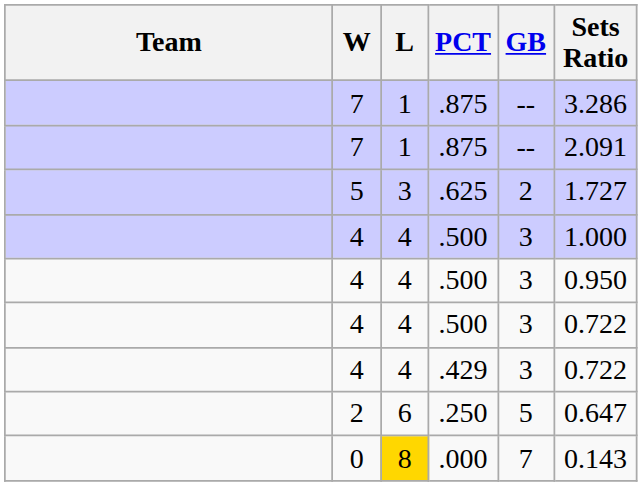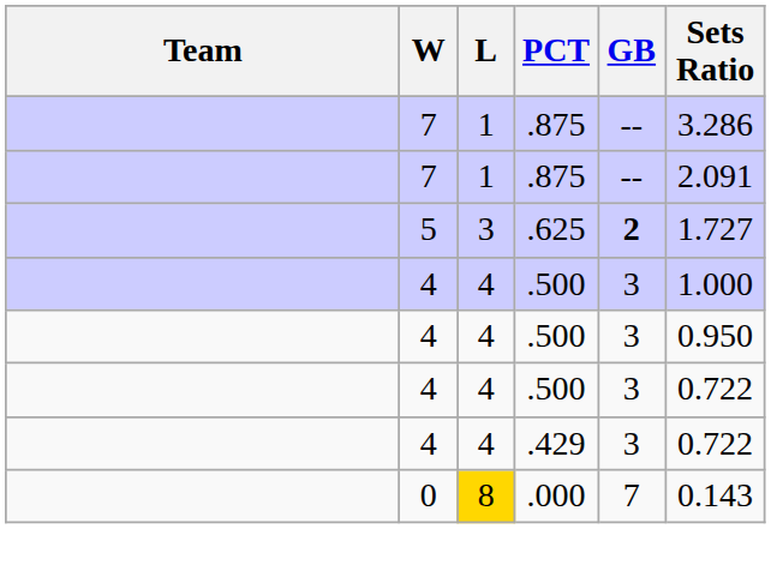 <table class="wikitable" style="text-align:center">
 <tr>
 <th width=180px>Team</th>
 <th width=20px>W</th>
 <th width=20px>L</th>
 <th width=30px><a href='#'>PCT</a></th>
 <th width=25px><a href='#'>GB</a></th>
 <th width=40px>Sets Ratio</th>
 </tr>
 <tr bgcolor="#ccccff">
 <td align=left></td>
 <td>7</td>
 <td>1</td>
 <td>.875</td>
 <td>--</td>
 <td>3.286</td>
 </tr>
 <tr bgcolor="#ccccff">
 <td align=left><strong></strong></td>
 <td>7</td>
 <td>1</td>
 <td>.875</td>
 <td>--</td>
 <td>2.091</td>
 </tr>
 <tr bgcolor="#ccccff">
 <td align=left><em></em></td>
 <td>5</td>
 <td>3</td>
 <td>.625</td>
-<td>2</td>
+<td><strong>2</strong></td>
 <td>1.727</td>
 </tr>
 <tr bgcolor="#ccccff">
 <td align=left></td>
 <td>4</td>
 <td>4</td>
 <td>.500</td>
 <td>3</td>
 <td>1.000</td>
 </tr>
 <tr>
 <td align=left></td>
 <td>4</td>
 <td>4</td>
 <td>.500</td>
 <td>3</td>
 <td>0.950</td>
 </tr>
 <tr>
 <td align=left><em></em></td>
 <td>4</td>
 <td>4</td>
 <td>.500</td>
 <td>3</td>
 <td>0.722</td>
 </tr>
 <tr>
 <td align=left></td>
 <td>4</td>
 <td>4</td>
 <td>.429</td>
 <td>3</td>
 <td>0.722</td>
 </tr>
 <tr>
-<td align=left><em></em></td>
-<td>2</td>
-<td>6</td>
-<td>.250</td>
-<td>5</td>
-<td>0.647</td>
-</tr>
-<tr>
 <td align=left></td>
 <td>0</td>
 <td style="background: gold;">8</td>
 <td>.000</td>
 <td>7</td>
 <td>0.143</td>
 </tr>
 </table>
